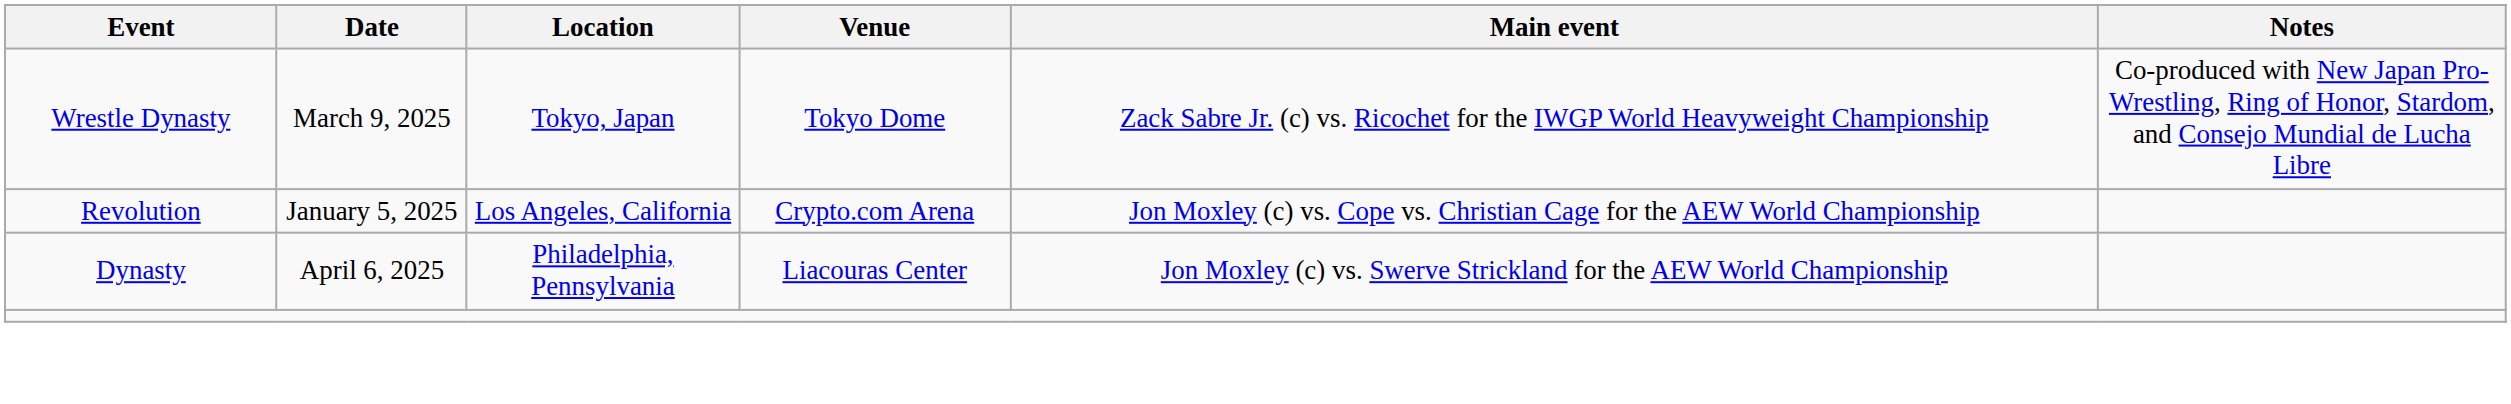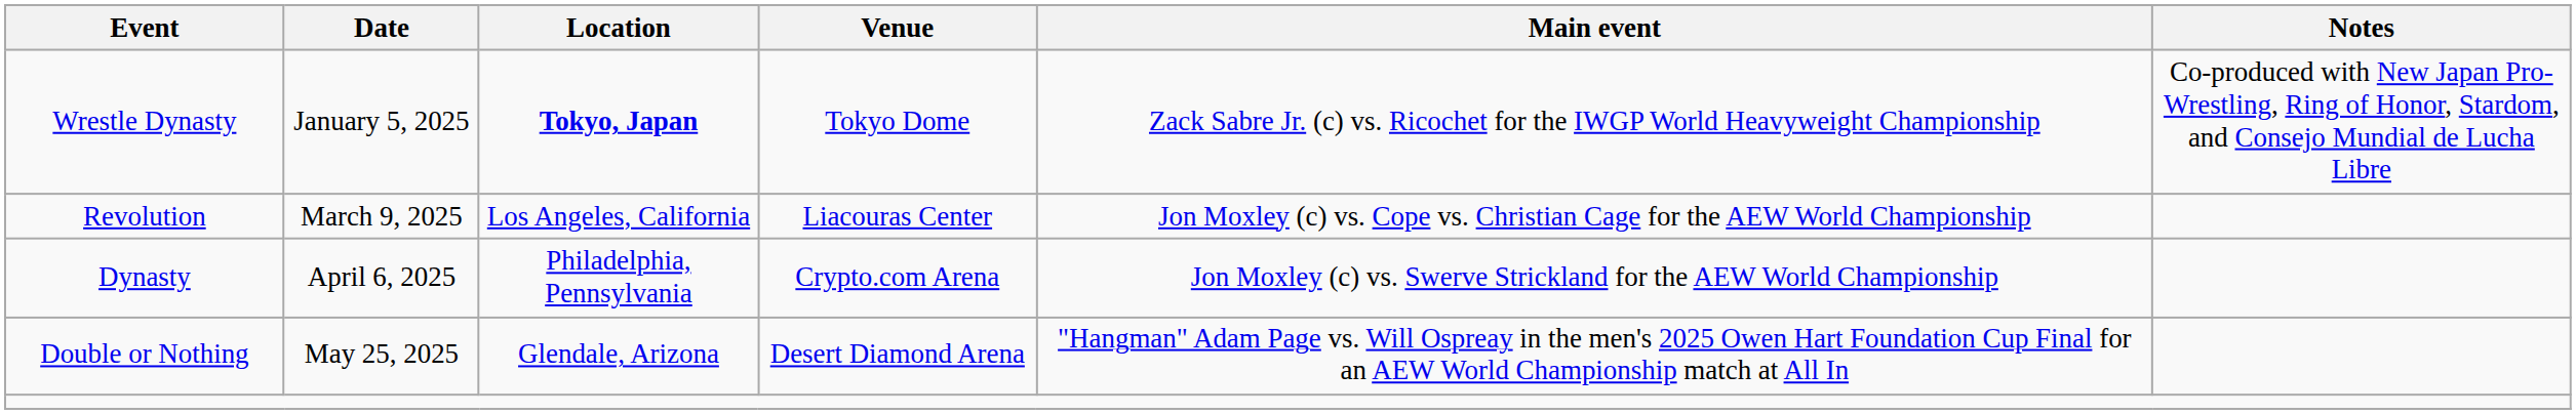 <table class="sortable wikitable succession-box" style="font-size:85%; text-align:center; width: 100%">
 <tr>
 <th scope="col" width="10%">Event</th>
 <th scope="col" width="7%">Date</th>
 <th scope="col" width="10%">Location</th>
 <th scope="col" width="10%">Venue</th>
 <th scope="col" width="40%">Main event</th>
 <th scope="col" width="15%">Notes</th>
 </tr>
 <tr>
 <td><a href='#'>Wrestle Dynasty</a></td>
-<td>March 9, 2025</td>
-<td><a href='#'>Tokyo, Japan</a></td>
+<td>January 5, 2025</td>
+<td><strong><a href='#'>Tokyo, Japan</a></strong></td>
 <td><a href='#'>Tokyo Dome</a></td>
 <td><a href='#'>Zack Sabre Jr.</a> (c) vs. <a href='#'>Ricochet</a> for the <a href='#'>IWGP World Heavyweight Championship</a></td>
 <td>Co-produced with <a href='#'>New Japan Pro-Wrestling</a>, <a href='#'>Ring of Honor</a>, <a href='#'>Stardom</a>, and <a href='#'>Consejo Mundial de Lucha Libre</a></td>
 </tr>
 <tr>
 <td><a href='#'>Revolution</a></td>
-<td>January 5, 2025</td>
+<td>March 9, 2025</td>
 <td><a href='#'>Los Angeles, California</a></td>
-<td><a href='#'>Crypto.com Arena</a></td>
+<td><a href='#'>Liacouras Center</a></td>
 <td><a href='#'>Jon Moxley</a> (c) vs. <a href='#'>Cope</a> vs. <a href='#'>Christian Cage</a> for the <a href='#'>AEW World Championship</a></td>
 <td></td>
 </tr>
 <tr>
 <td><a href='#'>Dynasty</a></td>
 <td>April 6, 2025</td>
 <td><a href='#'>Philadelphia, Pennsylvania</a></td>
-<td><a href='#'>Liacouras Center</a></td>
+<td><a href='#'>Crypto.com Arena</a></td>
 <td><a href='#'>Jon Moxley</a> (c) vs. <a href='#'>Swerve Strickland</a> for the <a href='#'>AEW World Championship</a></td>
+<td></td>
+</tr>
+<tr>
+<td><a href='#'>Double or Nothing</a></td>
+<td>May 25, 2025</td>
+<td><a href='#'>Glendale, Arizona</a></td>
+<td><a href='#'>Desert Diamond Arena</a></td>
+<td><a href='#'>"Hangman" Adam Page</a> vs. <a href='#'>Will Ospreay</a> in the men's <a href='#'>2025 Owen Hart Foundation Cup Final</a> for an <a href='#'>AEW World Championship</a> match at <a href='#'>All In</a></td>
 <td></td>
 </tr>
 <tr>
 <td colspan=6></td>
 </tr>
 </table>
